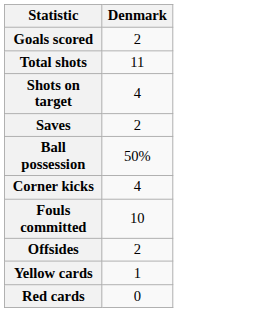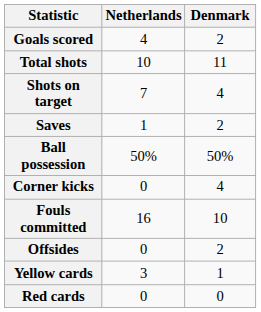 <table class="wikitable plainrowheaders" style="text-align:center">
 <tr>
 <th scope="col" style="width:100px">Statistic</th>
+<th scope="col" style="width:70px">Netherlands</th>
 <th scope="col" style="width:70px">Denmark</th>
 </tr>
 <tr>
 <th scope="row">Goals scored</th>
+<td>4</td>
 <td>2</td>
 </tr>
 <tr>
 <th scope="row">Total shots</th>
+<td>10</td>
 <td>11</td>
 </tr>
 <tr>
 <th scope="row">Shots on target</th>
+<td>7</td>
 <td>4</td>
 </tr>
 <tr>
 <th scope="row">Saves</th>
+<td>1</td>
 <td>2</td>
 </tr>
 <tr>
 <th scope="row">Ball possession</th>
 <td>50%</td>
+<td>50%</td>
 </tr>
 <tr>
 <th scope="row">Corner kicks</th>
+<td>0</td>
 <td>4</td>
 </tr>
 <tr>
 <th scope="row">Fouls committed</th>
+<td>16</td>
 <td>10</td>
 </tr>
 <tr>
 <th scope="row">Offsides</th>
+<td>0</td>
 <td>2</td>
 </tr>
 <tr>
 <th scope="row">Yellow cards</th>
+<td>3</td>
 <td>1</td>
 </tr>
 <tr>
 <th scope="row">Red cards</th>
 <td>0</td>
+<td>0</td>
 </tr>
 </table>
